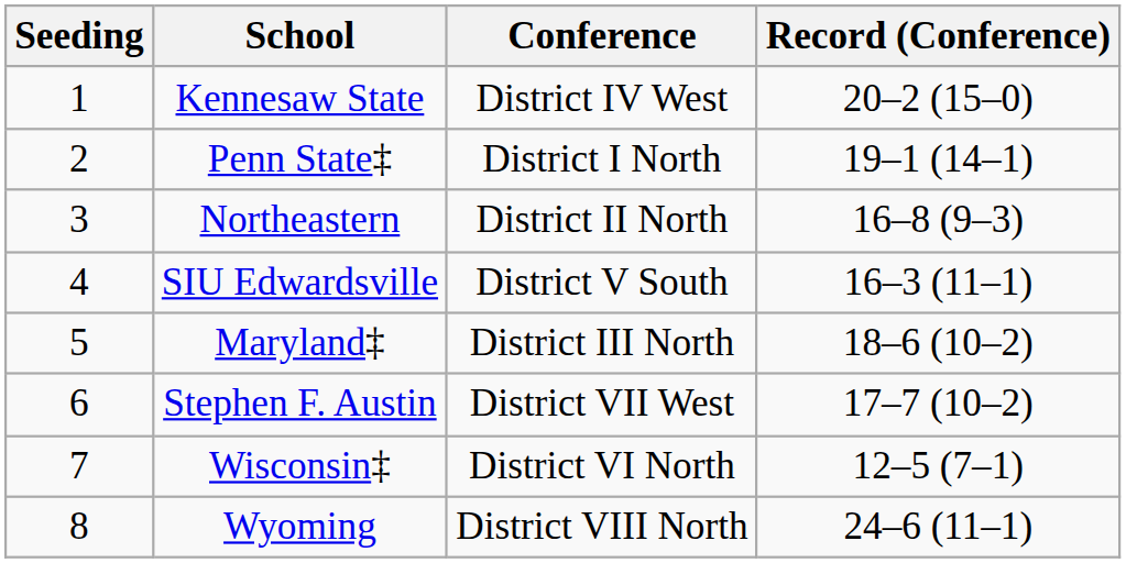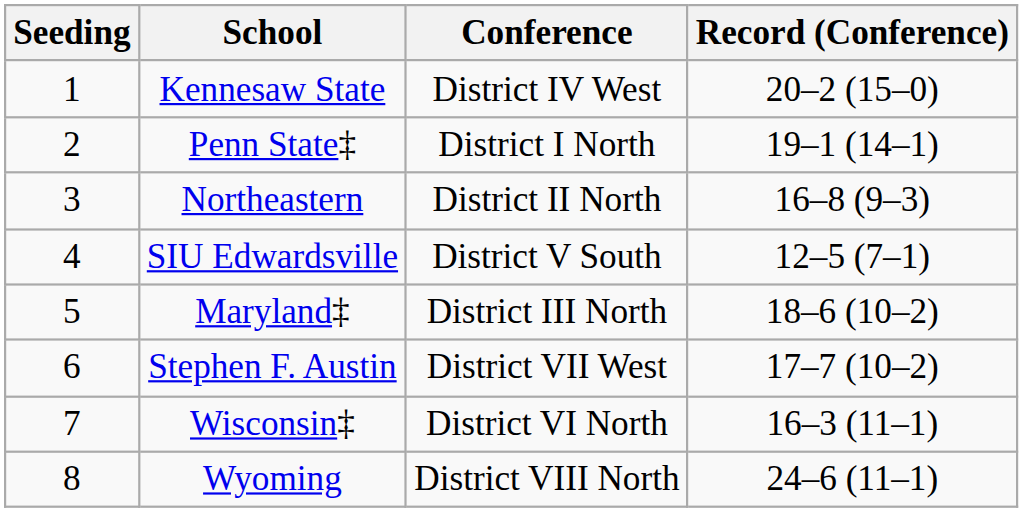 <table class="wikitable">
 <tr align="center">
 <th>Seeding</th>
 <th>School</th>
 <th>Conference</th>
 <th>Record (Conference)</th>
 </tr>
 <tr align="center">
 <td>1</td>
 <td><a href='#'>Kennesaw State</a></td>
 <td>District IV West</td>
 <td>20–2 (15–0)</td>
 </tr>
 <tr align="center">
 <td>2</td>
 <td><a href='#'>Penn State</a>‡</td>
 <td>District I North</td>
 <td>19–1 (14–1)</td>
 </tr>
 <tr align="center">
 <td>3</td>
 <td><a href='#'>Northeastern</a></td>
 <td>District II North</td>
 <td>16–8 (9–3)</td>
 </tr>
 <tr align="center">
 <td>4</td>
 <td><a href='#'>SIU Edwardsville</a></td>
 <td>District V South</td>
-<td>16–3 (11–1)</td>
+<td>12–5 (7–1)</td>
 </tr>
 <tr align="center">
 <td>5</td>
 <td><a href='#'>Maryland</a>‡</td>
 <td>District III North</td>
 <td>18–6 (10–2)</td>
 </tr>
 <tr align="center">
 <td>6</td>
 <td><a href='#'>Stephen F. Austin</a></td>
 <td>District VII West</td>
 <td>17–7 (10–2)</td>
 </tr>
 <tr align="center">
 <td>7</td>
 <td><a href='#'>Wisconsin</a>‡</td>
 <td>District VI North</td>
-<td>12–5 (7–1)</td>
+<td>16–3 (11–1)</td>
 </tr>
 <tr align="center">
 <td>8</td>
 <td><a href='#'>Wyoming</a></td>
 <td>District VIII North</td>
 <td>24–6 (11–1)</td>
 </tr>
 </table>
